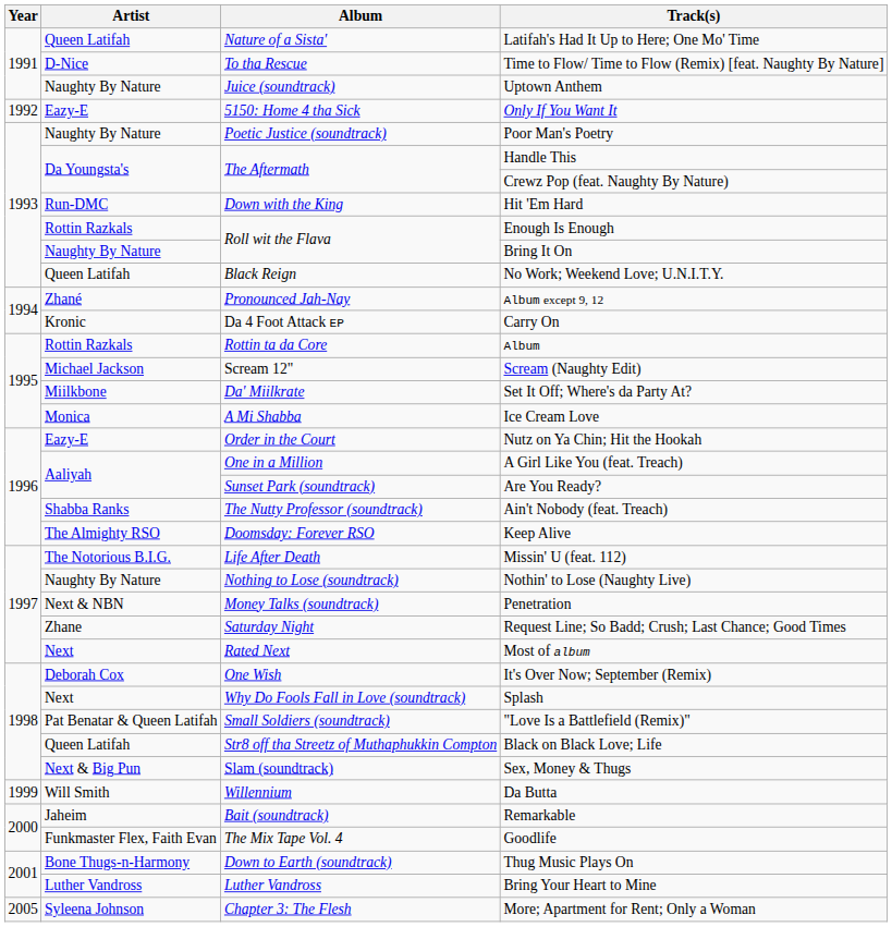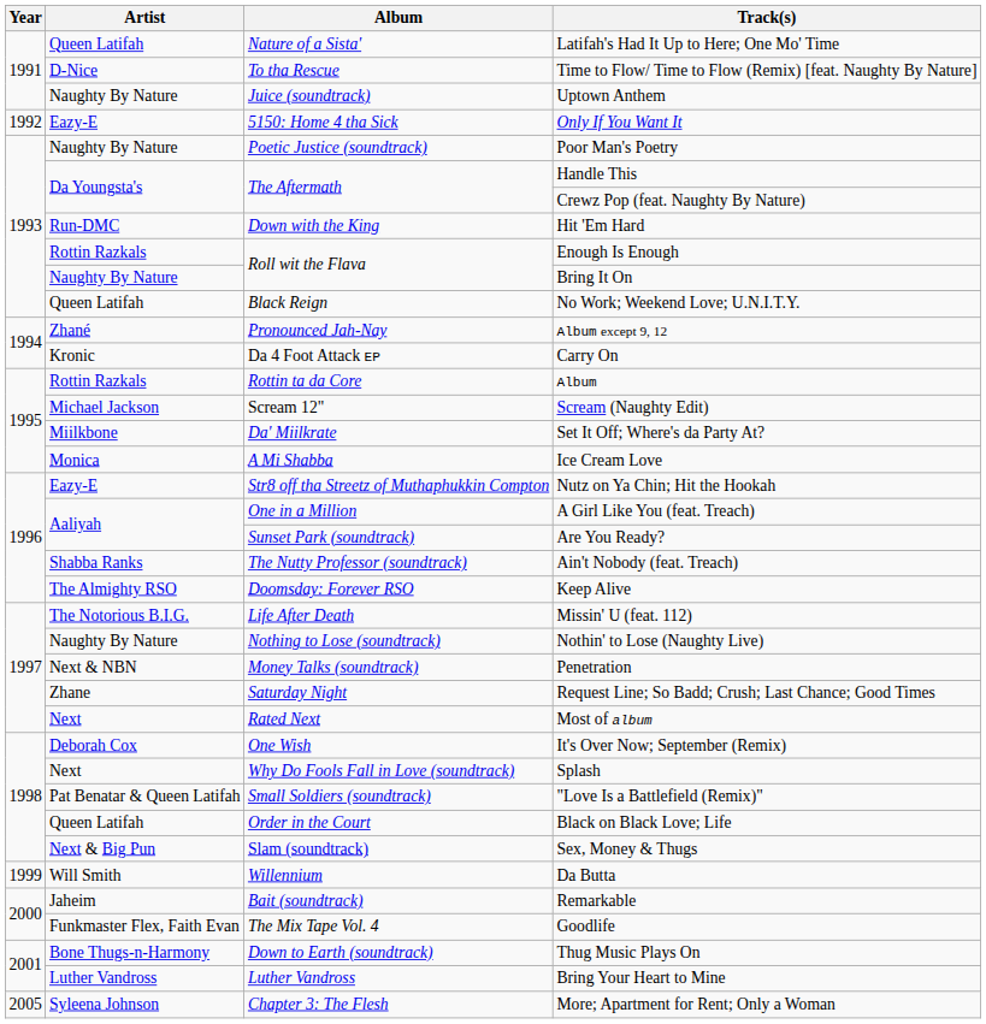 <table class="wikitable">
 <tr>
 <th>Year</th>
 <th>Artist</th>
 <th>Album</th>
 <th>Track(s)</th>
 </tr>
 <tr>
 <td rowspan="3">1991</td>
 <td><a href='#'>Queen Latifah</a></td>
 <td><em><a href='#'>Nature of a Sista'</a></em></td>
 <td>Latifah's Had It Up to Here; One Mo' Time</td>
 </tr>
 <tr>
 <td><a href='#'>D-Nice</a></td>
 <td><em><a href='#'>To tha Rescue</a></em></td>
 <td>Time to Flow/ Time to Flow (Remix) [feat. Naughty By Nature]</td>
 </tr>
 <tr>
 <td>Naughty By Nature</td>
 <td><em><a href='#'>Juice (soundtrack)</a></em></td>
 <td>Uptown Anthem</td>
 </tr>
 <tr>
 <td>1992</td>
 <td><a href='#'>Eazy-E</a></td>
 <td><em><a href='#'>5150: Home 4 tha Sick</a></em></td>
 <td><em><a href='#'>Only If You Want It</a></em></td>
 </tr>
 <tr>
 <td rowspan="7">1993</td>
 <td>Naughty By Nature</td>
 <td><em><a href='#'>Poetic Justice (soundtrack)</a></em></td>
 <td>Poor Man's Poetry</td>
 </tr>
 <tr>
 <td rowspan="2"><a href='#'>Da Youngsta's</a></td>
 <td rowspan="2"><a href='#'><em>The Aftermath</em></a></td>
 <td>Handle This</td>
 </tr>
 <tr>
 <td>Crewz Pop (feat. Naughty By Nature)</td>
 </tr>
 <tr>
 <td><a href='#'>Run-DMC</a></td>
 <td><a href='#'><em>Down with the King</em></a></td>
 <td>Hit 'Em Hard</td>
 </tr>
 <tr>
 <td><a href='#'>Rottin Razkals</a></td>
 <td rowspan="2"><em>Roll wit the Flava</em></td>
 <td>Enough Is Enough</td>
 </tr>
 <tr>
 <td><a href='#'>Naughty By Nature</a></td>
 <td>Bring It On</td>
 </tr>
 <tr>
 <td>Queen Latifah</td>
 <td><em>Black Reign</em></td>
 <td>No Work; Weekend Love; U.N.I.T.Y.</td>
 </tr>
 <tr>
 <td rowspan="2">1994</td>
 <td><a href='#'>Zhané</a></td>
 <td><em><a href='#'>Pronounced Jah-Nay</a></em></td>
 <td><code>Album</code> <small>except 9, 12</small></td>
 </tr>
 <tr>
 <td>Kronic</td>
 <td>Da 4 Foot Attack <code>EP</code></td>
 <td>Carry On</td>
 </tr>
 <tr>
 <td rowspan="4">1995</td>
 <td><a href='#'>Rottin Razkals</a></td>
 <td><em><a href='#'>Rottin ta da Core</a></em></td>
 <td><code>Album</code></td>
 </tr>
 <tr>
 <td><a href='#'>Michael Jackson</a></td>
 <td>Scream 12"</td>
 <td><a href='#'>Scream</a> (Naughty Edit)</td>
 </tr>
 <tr>
 <td><a href='#'>Miilkbone</a></td>
 <td><em><a href='#'>Da' Miilkrate</a></em></td>
 <td>Set It Off; Where's da Party At?</td>
 </tr>
 <tr>
 <td><a href='#'>Monica</a></td>
 <td><em><a href='#'>A Mi Shabba</a></em></td>
 <td>Ice Cream Love</td>
 </tr>
 <tr>
 <td rowspan="5">1996</td>
 <td><a href='#'>Eazy-E</a></td>
-<td><em><a href='#'>Order in the Court</a></em></td>
+<td><em><a href='#'>Str8 off tha Streetz of Muthaphukkin Compton</a></em></td>
 <td>Nutz on Ya Chin; Hit the Hookah</td>
 </tr>
 <tr>
 <td rowspan="2"><a href='#'>Aaliyah</a></td>
 <td><a href='#'><em>One in a Million</em></a></td>
 <td>A Girl Like You (feat. Treach)</td>
 </tr>
 <tr>
 <td><em><a href='#'>Sunset Park (soundtrack)</a></em></td>
 <td>Are You Ready?</td>
 </tr>
 <tr>
 <td><a href='#'>Shabba Ranks</a></td>
 <td><em><a href='#'>The Nutty Professor (soundtrack)</a></em></td>
 <td>Ain't Nobody (feat. Treach)</td>
 </tr>
 <tr>
 <td><a href='#'>The Almighty RSO</a></td>
 <td><em><a href='#'>Doomsday: Forever RSO</a></em></td>
 <td>Keep Alive</td>
 </tr>
 <tr>
 <td rowspan="5">1997</td>
 <td><a href='#'>The Notorious B.I.G.</a></td>
 <td><em><a href='#'>Life After Death</a></em></td>
 <td>Missin' U (feat. 112)</td>
 </tr>
 <tr>
 <td>Naughty By Nature</td>
 <td><em><a href='#'>Nothing to Lose (soundtrack)</a></em></td>
 <td>Nothin' to Lose (Naughty Live)</td>
 </tr>
 <tr>
 <td>Next & NBN</td>
 <td><a href='#'><em>Money Talks (soundtrack)</em></a></td>
 <td>Penetration</td>
 </tr>
 <tr>
 <td>Zhane</td>
 <td><a href='#'><em>Saturday Night</em></a></td>
 <td>Request Line; So Badd; Crush; Last Chance; Good Times</td>
 </tr>
 <tr>
 <td><a href='#'>Next</a></td>
 <td><em><a href='#'>Rated Next</a></em></td>
 <td>Most of <em><code>album</code></em></td>
 </tr>
 <tr>
 <td rowspan="5">1998</td>
 <td><a href='#'>Deborah Cox</a></td>
 <td><a href='#'><em>One Wish</em></a></td>
 <td>It's Over Now; September (Remix)</td>
 </tr>
 <tr>
 <td>Next</td>
 <td><a href='#'><em>Why Do Fools Fall in Love (soundtrack)</em></a></td>
 <td>Splash</td>
 </tr>
 <tr>
 <td>Pat Benatar & Queen Latifah</td>
 <td><a href='#'><em>Small Soldiers (soundtrack)</em></a></td>
 <td>"Love Is a Battlefield (Remix)"</td>
 </tr>
 <tr>
 <td>Queen Latifah</td>
-<td><em><a href='#'>Str8 off tha Streetz of Muthaphukkin Compton</a></em></td>
+<td><em><a href='#'>Order in the Court</a></em></td>
 <td>Black on Black Love; Life</td>
 </tr>
 <tr>
 <td><a href='#'>Next</a> & <a href='#'>Big Pun</a></td>
 <td><a href='#'>Slam (soundtrack)</a></td>
 <td>Sex, Money & Thugs</td>
 </tr>
 <tr>
 <td>1999</td>
 <td>Will Smith</td>
 <td><em><a href='#'>Willennium</a></em></td>
 <td>Da Butta</td>
 </tr>
 <tr>
 <td rowspan="2">2000</td>
 <td>Jaheim</td>
 <td><a href='#'><em>Bait (soundtrack)</em></a></td>
 <td>Remarkable</td>
 </tr>
 <tr>
 <td>Funkmaster Flex, Faith Evan</td>
 <td><em>The Mix Tape Vol. 4</em></td>
 <td>Goodlife</td>
 </tr>
 <tr>
 <td rowspan="2">2001</td>
 <td><a href='#'>Bone Thugs-n-Harmony</a></td>
 <td><a href='#'><em>Down to Earth (soundtrack)</em></a></td>
 <td>Thug Music Plays On</td>
 </tr>
 <tr>
 <td><a href='#'>Luther Vandross</a></td>
 <td><a href='#'><em>Luther Vandross</em></a></td>
 <td>Bring Your Heart to Mine</td>
 </tr>
 <tr>
 <td>2005</td>
 <td><a href='#'>Syleena Johnson</a></td>
 <td><a href='#'><em>Chapter 3: The Flesh</em></a></td>
 <td>More; Apartment for Rent; Only a Woman</td>
 </tr>
 </table>
